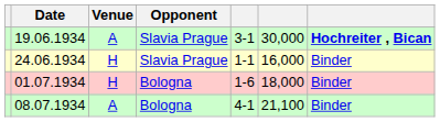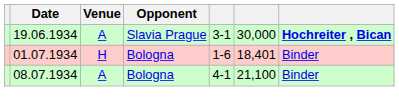 <table class="wikitable" Style="text-align: center">
 <tr>
 <th></th>
 <th>Date</th>
 <th>Venue</th>
 <th>Opponent</th>
 <th></th>
 <th></th>
 <th></th>
 </tr>
 <tr style="background:#cfc">
 <td></td>
 <td>19.06.1934</td>
 <td><a href='#'>A</a></td>
 <td align="left"><a href='#'>Slavia Prague</a> </td>
 <td>3-1</td>
 <td align="right">30,000</td>
 <td align="left"><strong><a href='#'>Hochreiter</a>  , <a href='#'>Bican</a> </strong></td>
 </tr>
-<tr style="background:#ffc">
-<td></td>
-<td>24.06.1934</td>
-<td><a href='#'>H</a></td>
-<td align="left"><a href='#'>Slavia Prague</a> </td>
-<td>1-1</td>
-<td align="right">16,000</td>
-<td align="left"><a href='#'>Binder</a> </td>
-</tr>
 <tr style="background:#fcc">
 <td></td>
 <td>01.07.1934</td>
 <td><a href='#'>H</a></td>
 <td align="left"><a href='#'>Bologna</a> </td>
 <td>1-6</td>
-<td align="right">18,000</td>
+<td align="right">18,401</td>
 <td align="left"><a href='#'>Binder</a> </td>
 </tr>
 <tr style="background:#cfc">
 <td></td>
 <td>08.07.1934</td>
 <td><a href='#'>A</a></td>
 <td align="left"><a href='#'>Bologna</a> </td>
 <td>4-1</td>
 <td align="right">21,100</td>
 <td align="left"><a href='#'>Binder</a>    </td>
 </tr>
 </table>
